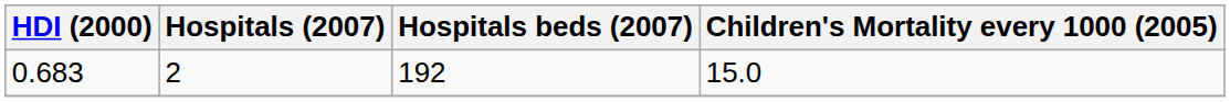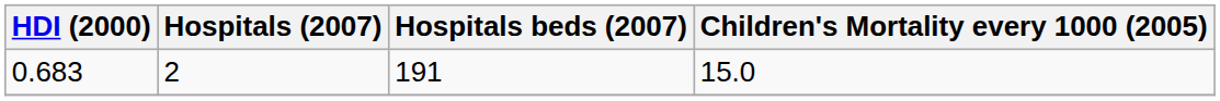 <table class="wikitable" border="1">
 <tr>
 <th><a href='#'>HDI</a> (2000)</th>
 <th>Hospitals (2007)</th>
 <th>Hospitals beds (2007)</th>
 <th>Children's Mortality every 1000 (2005)</th>
 </tr>
 <tr>
 <td>0.683</td>
 <td>2</td>
-<td>192</td>
+<td>191</td>
 <td>15.0</td>
 </tr>
 <tr>
 </tr>
 </table>
